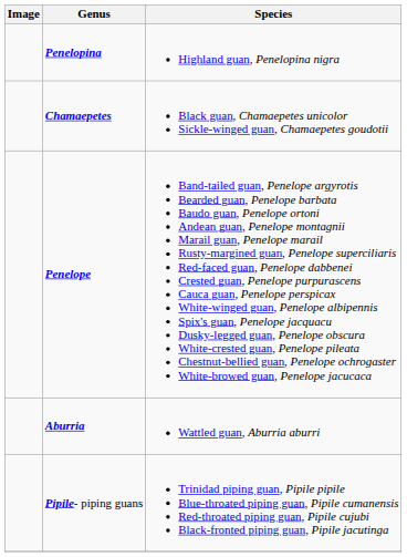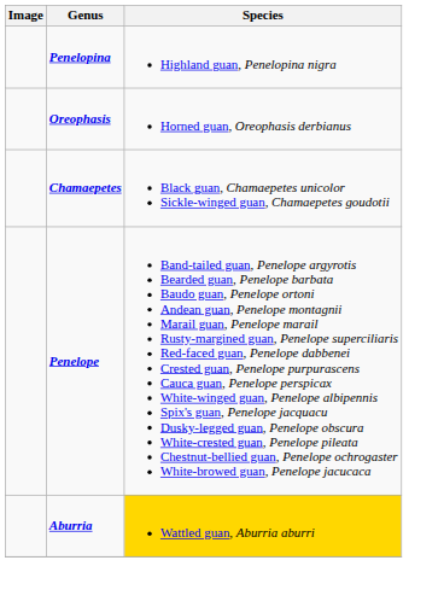 <table class="wikitable">
 <tr>
 <th>Image</th>
 <th>Genus</th>
 <th>Species</th>
 </tr>
 <tr>
 <td></td>
 <td><strong><em><a href='#'>Penelopina</a></em></strong> </td>
 <td><br><ul><li><a href='#'>Highland guan</a>, <em>Penelopina nigra</em></li></ul></td>
+</tr>
+<tr>
+<td></td>
+<td><strong><em><a href='#'>Oreophasis</a></em></strong> </td>
+<td><br><ul><li><a href='#'>Horned guan</a>, <em>Oreophasis derbianus</em></li></ul></td>
 </tr>
 <tr>
 <td></td>
 <td><strong><em><a href='#'>Chamaepetes</a></em></strong> </td>
 <td><br><ul><li><a href='#'>Black guan</a>, <em>Chamaepetes unicolor</em></li><li><a href='#'>Sickle-winged guan</a>, <em>Chamaepetes goudotii</em></li></ul></td>
 </tr>
 <tr>
 <td></td>
 <td><strong><em><a href='#'>Penelope</a></em></strong> </td>
 <td><br><ul><li><a href='#'>Band-tailed guan</a>, <em>Penelope argyrotis</em></li><li><a href='#'>Bearded guan</a>, <em>Penelope barbata</em></li><li><a href='#'>Baudo guan</a>, <em>Penelope ortoni</em></li><li><a href='#'>Andean guan</a>, <em>Penelope montagnii</em></li><li><a href='#'>Marail guan</a>, <em>Penelope marail</em></li><li><a href='#'>Rusty-margined guan</a>, <em>Penelope superciliaris</em></li><li><a href='#'>Red-faced guan</a>, <em>Penelope dabbenei</em></li><li><a href='#'>Crested guan</a>, <em>Penelope purpurascens</em></li><li><a href='#'>Cauca guan</a>, <em>Penelope perspicax</em></li><li><a href='#'>White-winged guan</a>, <em>Penelope albipennis</em></li><li><a href='#'>Spix's guan</a>, <em>Penelope jacquacu</em></li><li><a href='#'>Dusky-legged guan</a>, <em>Penelope obscura</em></li><li><a href='#'>White-crested guan</a>, <em>Penelope pileata</em></li><li><a href='#'>Chestnut-bellied guan</a>, <em>Penelope ochrogaster</em></li><li><a href='#'>White-browed guan</a>, <em>Penelope jacucaca</em></li></ul></td>
 </tr>
 <tr>
 <td></td>
 <td><strong><em><a href='#'>Aburria</a></em></strong> </td>
-<td><br><ul><li><a href='#'>Wattled guan</a>, <em>Aburria aburri</em></li></ul></td>
-</tr>
-<tr>
-<td></td>
-<td><strong><em><a href='#'>Pipile</a></em></strong>- piping guans </td>
-<td><br><ul><li><a href='#'>Trinidad piping guan</a>, <em>Pipile pipile</em></li><li><a href='#'>Blue-throated piping guan</a>, <em>Pipile cumanensis</em></li><li><a href='#'>Red-throated piping guan</a>, <em>Pipile cujubi</em></li><li><a href='#'>Black-fronted piping guan</a>, <em>Pipile jacutinga</em></li></ul></td>
+<td style="background: gold;"><br><ul><li><a href='#'>Wattled guan</a>, <em>Aburria aburri</em></li></ul></td>
 </tr>
 <tr>
 </tr>
 </table>
